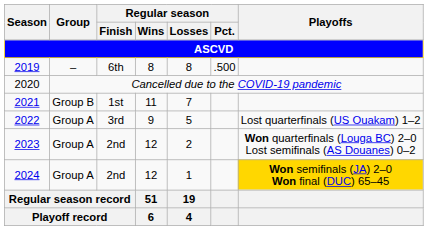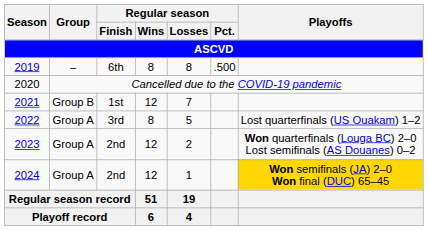 <table class="wikitable" style="font-size:95%; text-align:center">
 <tr>
 <th rowspan="2">Season</th>
 <th rowspan="2">Group</th>
 <th colspan="4">Regular season</th>
 <th rowspan="2">Playoffs</th>
 </tr>
 <tr>
 <th>Finish</th>
 <th>Wins</th>
 <th>Losses</th>
 <th>Pct.</th>
 </tr>
 <tr>
 <td colspan="8" style="background:blue; border:1.5px solid gold; color:white;"><strong>ASCVD</strong></td>
 </tr>
 <tr>
 <td><a href='#'>2019</a></td>
 <td>–</td>
 <td>6th</td>
 <td>8</td>
 <td>8</td>
 <td>.500</td>
 <td></td>
 </tr>
 <tr>
 <td>2020</td>
 <td colspan="6"><em>Cancelled due to the <a href='#'>COVID-19 pandemic</a></em></td>
 </tr>
 <tr>
 <td><a href='#'>2021</a></td>
 <td>Group B</td>
 <td>1st</td>
-<td>11</td>
+<td>12</td>
 <td>7</td>
 <td></td>
 <td></td>
 </tr>
 <tr>
 <td><a href='#'>2022</a></td>
 <td>Group A</td>
 <td>3rd</td>
-<td>9</td>
+<td>8</td>
 <td>5</td>
 <td></td>
 <td>Lost quarterfinals (<a href='#'>US Ouakam</a>) 1–2</td>
 </tr>
 <tr>
 <td><a href='#'>2023</a></td>
 <td>Group A</td>
 <td>2nd</td>
 <td>12</td>
 <td>2</td>
 <td></td>
 <td><strong>Won</strong> quarterfinals (<a href='#'>Louga BC</a>) 2–0<br>Lost semifinals (<a href='#'>AS Douanes</a>) 0–2</td>
 </tr>
 <tr>
 <td><a href='#'>2024</a></td>
 <td>Group A</td>
 <td>2nd</td>
 <td>12</td>
 <td>1</td>
 <td></td>
 <td bgcolor=gold><strong>Won</strong> semifinals (<a href='#'>JA</a>) 2–0<br><strong>Won</strong> final (<a href='#'>DUC</a>) 65–45</td>
 </tr>
 <tr>
 <th colspan="3">Regular season record</th>
 <th>51</th>
 <th>19</th>
 <th></th>
 <th colspan="2"></th>
 </tr>
 <tr>
 <th colspan="3">Playoff record</th>
 <th>6</th>
 <th>4</th>
 <th></th>
 <th colspan="2"></th>
 </tr>
 </table>
